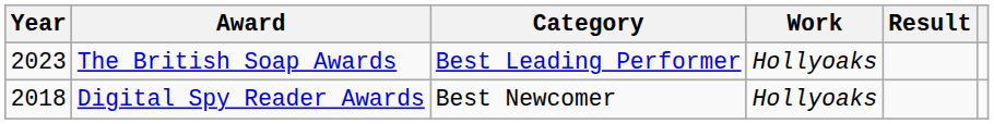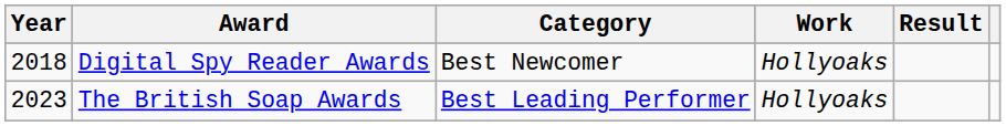 <table class="wikitable">
 <tr>
 <th>Year</th>
 <th>Award</th>
 <th>Category</th>
 <th>Work</th>
 <th>Result</th>
 <th></th>
 </tr>
 <tr>
+<td>2018</td>
+<td><a href='#'>Digital Spy Reader Awards</a></td>
+<td>Best Newcomer</td>
+<td><em>Hollyoaks</em></td>
+<td></td>
+<td align="center"></td>
+</tr>
+<tr>
 <td>2023</td>
 <td><a href='#'>The British Soap Awards</a></td>
 <td><a href='#'>Best Leading Performer</a></td>
 <td><em>Hollyoaks</em></td>
 <td></td>
 <td align="center"></td>
 </tr>
-<tr>
-<td>2018</td>
-<td><a href='#'>Digital Spy Reader Awards</a></td>
-<td>Best Newcomer</td>
-<td><em>Hollyoaks</em></td>
-<td></td>
-<td align="center"></td>
-</tr>
 </table>
